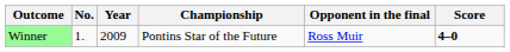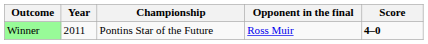 <table class="sortable wikitable">
 <tr>
 <th width="80">Outcome</th>
-<th width="20">No.</th>
 <th width="50">Year</th>
 <th width="250">Championship</th>
 <th width="200">Opponent in the final</th>
 <th width="100">Score</th>
 </tr>
 <tr>
 <td style="background:#98FB98">Winner</td>
-<td>1.</td>
-<td>2009</td>
+<td>2011</td>
 <td>Pontins Star of the Future</td>
 <td> <a href='#'>Ross Muir</a></td>
 <td><strong>4–0</strong></td>
 </tr>
 </table>
